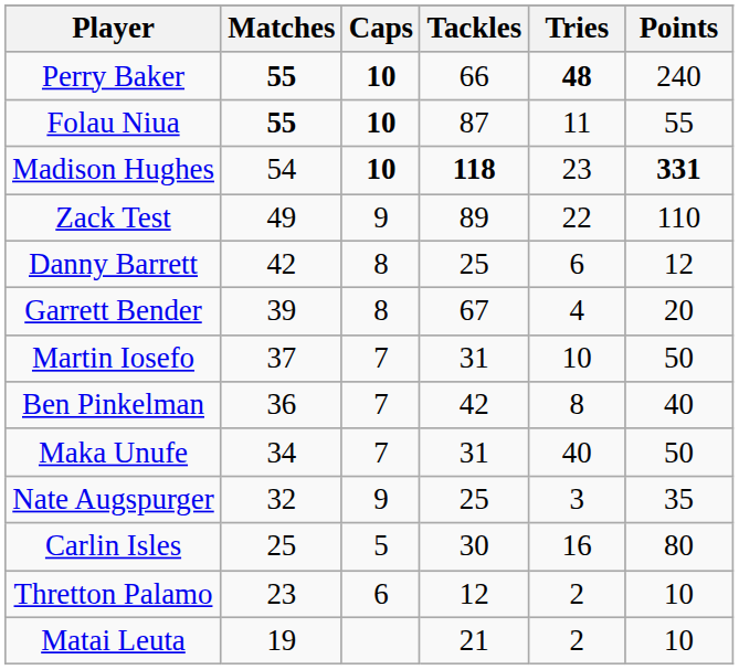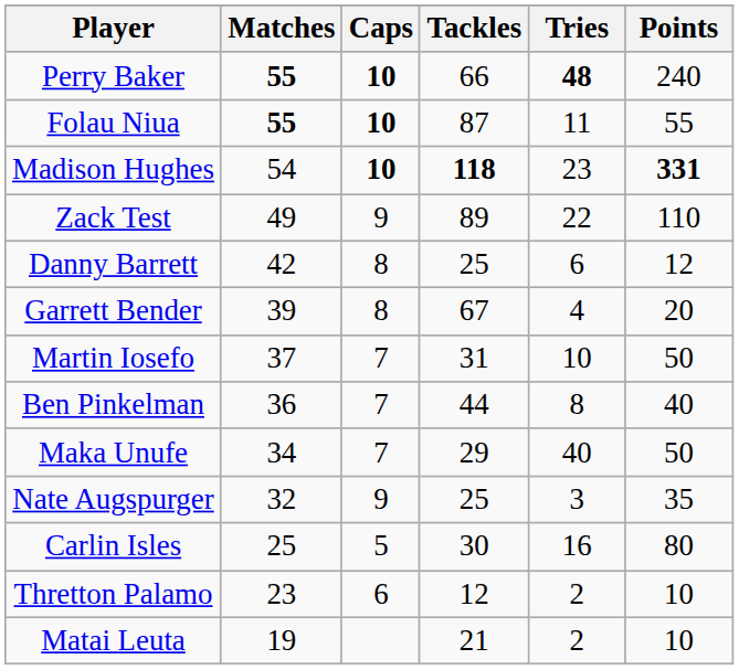 <table class="wikitable sortable" style="text-align: center;">
 <tr>
 </tr>
 <tr>
 <th scope="col">Player</th>
 <th scope="col">Matches</th>
 <th scope="col">Caps</th>
 <th scope="col">Tackles</th>
 <th scope="col" width=45>Tries</th>
 <th scope="col" width=50>Points</th>
 </tr>
 <tr>
 <td><a href='#'>Perry Baker</a></td>
 <td><strong>55</strong></td>
 <td><strong>10</strong></td>
 <td>66</td>
 <td><strong>48</strong></td>
 <td>240</td>
 </tr>
 <tr>
 <td><a href='#'>Folau Niua</a></td>
 <td><strong>55</strong></td>
 <td><strong>10</strong></td>
 <td>87</td>
 <td>11</td>
 <td>55</td>
 </tr>
 <tr>
 <td><a href='#'>Madison Hughes</a></td>
 <td>54</td>
 <td><strong>10</strong></td>
 <td><strong>118</strong></td>
 <td>23</td>
 <td><strong>331</strong></td>
 </tr>
 <tr>
 <td><a href='#'>Zack Test</a></td>
 <td>49</td>
 <td>9</td>
 <td>89</td>
 <td>22</td>
 <td>110</td>
 </tr>
 <tr>
 <td><a href='#'>Danny Barrett</a></td>
 <td>42</td>
 <td>8</td>
 <td>25</td>
 <td>6</td>
 <td>12</td>
 </tr>
 <tr>
 <td><a href='#'>Garrett Bender</a></td>
 <td>39</td>
 <td>8</td>
 <td>67</td>
 <td>4</td>
 <td>20</td>
 </tr>
 <tr>
 <td><a href='#'>Martin Iosefo</a></td>
 <td>37</td>
 <td>7</td>
 <td>31</td>
 <td>10</td>
 <td>50</td>
 </tr>
 <tr>
 <td><a href='#'>Ben Pinkelman</a></td>
 <td>36</td>
 <td>7</td>
-<td>42</td>
+<td>44</td>
 <td>8</td>
 <td>40</td>
 </tr>
 <tr>
 <td><a href='#'>Maka Unufe</a></td>
 <td>34</td>
 <td>7</td>
-<td>31</td>
+<td>29</td>
 <td>40</td>
 <td>50</td>
 </tr>
 <tr>
 <td><a href='#'>Nate Augspurger</a></td>
 <td>32</td>
 <td>9</td>
 <td>25</td>
 <td>3</td>
 <td>35</td>
 </tr>
 <tr>
 <td><a href='#'>Carlin Isles</a></td>
 <td>25</td>
 <td>5</td>
 <td>30</td>
 <td>16</td>
 <td>80</td>
 </tr>
 <tr>
 <td><a href='#'>Thretton Palamo</a></td>
 <td>23</td>
 <td>6</td>
 <td>12</td>
 <td>2</td>
 <td>10</td>
 </tr>
 <tr>
 <td><a href='#'>Matai Leuta</a></td>
 <td>19</td>
 <td></td>
 <td>21</td>
 <td>2</td>
 <td>10</td>
 </tr>
 </table>
